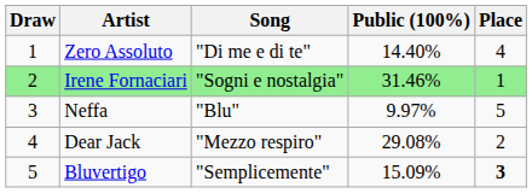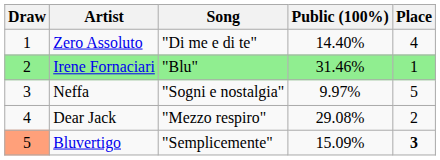 <table class="sortable wikitable" style="margin: 1em auto 1em auto; text-align:center">
 <tr>
 <th>Draw</th>
 <th>Artist</th>
 <th>Song</th>
 <th>Public (100%)</th>
 <th>Place</th>
 </tr>
 <tr>
 <td>1</td>
 <td align="left"><a href='#'>Zero Assoluto</a></td>
 <td align="left">"Di me e di te"</td>
 <td>14.40%</td>
 <td>4</td>
 </tr>
 <tr style="background:#90EE90">
 <td>2</td>
 <td align="left"><a href='#'>Irene Fornaciari</a></td>
-<td align="left">"Sogni e nostalgia"</td>
+<td align="left">"Blu"</td>
 <td>31.46%</td>
 <td>1</td>
 </tr>
 <tr>
 <td>3</td>
 <td align="left">Neffa</td>
-<td align="left">"Blu"</td>
+<td align="left">"Sogni e nostalgia"</td>
 <td>9.97%</td>
 <td>5</td>
 </tr>
 <tr>
 <td>4</td>
 <td align="left">Dear Jack</td>
 <td align="left">"Mezzo respiro"</td>
 <td>29.08%</td>
 <td>2</td>
 </tr>
 <tr>
-<td>5</td>
+<td style="background: lightsalmon;">5</td>
 <td align="left"><a href='#'>Bluvertigo</a></td>
 <td align="left">"Semplicemente"</td>
 <td>15.09%</td>
 <td><strong>3</strong></td>
 </tr>
 </table>
